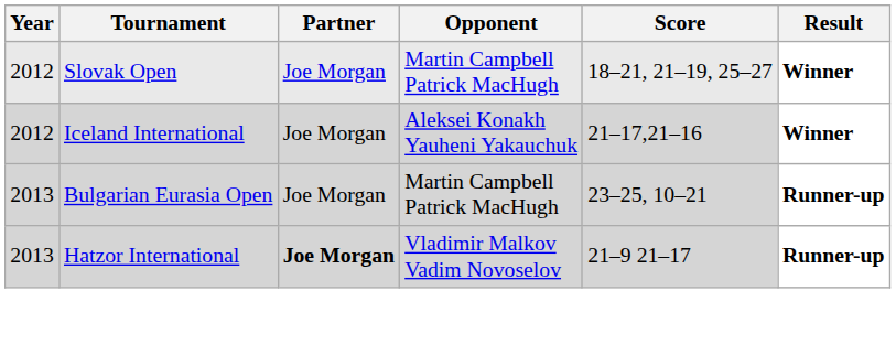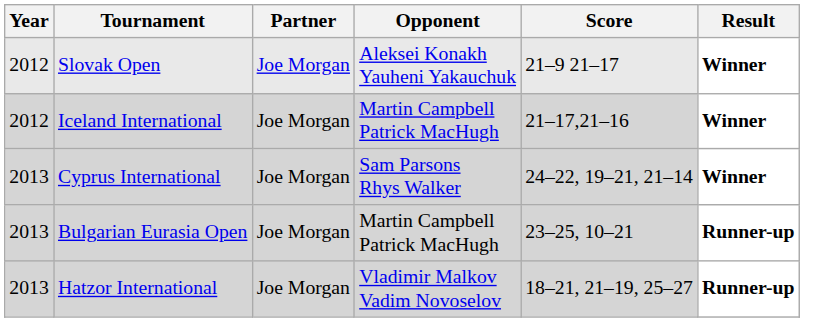 <table class="sortable wikitable" style="font-size: 90%;">
 <tr>
 <th>Year</th>
 <th>Tournament</th>
 <th>Partner</th>
 <th>Opponent</th>
 <th>Score</th>
 <th>Result</th>
 </tr>
 <tr style="background:#E9E9E9">
 <td align="center">2012</td>
 <td align="left"><a href='#'>Slovak Open</a></td>
 <td align="left"> <a href='#'>Joe Morgan</a></td>
-<td align="left"> <a href='#'>Martin Campbell</a> <br>  <a href='#'>Patrick MacHugh</a></td>
-<td align="left">18–21, 21–19, 25–27</td>
+<td align="left"> <a href='#'>Aleksei Konakh</a> <br>  <a href='#'>Yauheni Yakauchuk</a></td>
+<td align="left">21–9 21–17</td>
 <td style="text-align:left; background:white"> <strong>Winner</strong></td>
 </tr>
 <tr style="background:#D5D5D5">
 <td align="center">2012</td>
 <td align="left"><a href='#'>Iceland International</a></td>
 <td align="left"> Joe Morgan</td>
-<td align="left"> <a href='#'>Aleksei Konakh</a> <br>  <a href='#'>Yauheni Yakauchuk</a></td>
+<td align="left"> <a href='#'>Martin Campbell</a> <br>  <a href='#'>Patrick MacHugh</a></td>
 <td align="left">21–17,21–16</td>
+<td style="text-align:left; background:white"> <strong>Winner</strong></td>
+</tr>
+<tr style="background:#D5D5D5">
+<td align="center">2013</td>
+<td align="left"><a href='#'>Cyprus International</a></td>
+<td align="left"> Joe Morgan</td>
+<td align="left"> <a href='#'>Sam Parsons</a> <br>  <a href='#'>Rhys Walker</a></td>
+<td align="left">24–22, 19–21, 21–14</td>
 <td style="text-align:left; background:white"> <strong>Winner</strong></td>
 </tr>
 <tr style="background:#D5D5D5">
 <td align="center">2013</td>
 <td align="left"><a href='#'>Bulgarian Eurasia Open</a></td>
 <td align="left"> Joe Morgan</td>
 <td align="left"> Martin Campbell <br>  Patrick MacHugh</td>
 <td align="left">23–25, 10–21</td>
 <td style="text-align:left; background:white"> <strong>Runner-up</strong></td>
 </tr>
 <tr style="background:#D5D5D5">
 <td align="center">2013</td>
 <td align="left"><a href='#'>Hatzor International</a></td>
-<td align="left"><strong> Joe Morgan</strong></td>
+<td align="left"> Joe Morgan</td>
 <td align="left"> <a href='#'>Vladimir Malkov</a> <br>  <a href='#'>Vadim Novoselov</a></td>
-<td align="left">21–9 21–17</td>
+<td align="left">18–21, 21–19, 25–27</td>
 <td style="text-align:left; background:white"> <strong>Runner-up</strong></td>
 </tr>
 </table>
